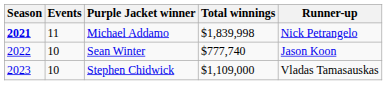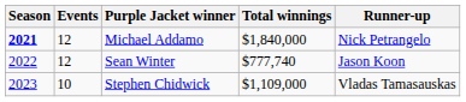 <table class="wikitable sortable">
 <tr>
 <th>Season</th>
 <th>Events</th>
 <th>Purple Jacket winner</th>
 <th>Total winnings</th>
 <th>Runner-up</th>
 </tr>
 <tr>
 <td><strong><a href='#'>2021</a></strong></td>
-<td>11</td>
+<td>12</td>
 <td> <a href='#'>Michael Addamo</a></td>
-<td>$1,839,998</td>
+<td>$1,840,000</td>
 <td> <a href='#'>Nick Petrangelo</a></td>
 </tr>
 <tr>
 <td><a href='#'>2022</a></td>
-<td>10</td>
+<td>12</td>
 <td> <a href='#'>Sean Winter</a></td>
 <td>$777,740</td>
 <td> <a href='#'>Jason Koon</a></td>
 </tr>
 <tr>
 <td><a href='#'>2023</a></td>
 <td>10</td>
 <td> <a href='#'>Stephen Chidwick</a></td>
 <td>$1,109,000</td>
 <td> Vladas Tamasauskas</td>
 </tr>
 </table>
